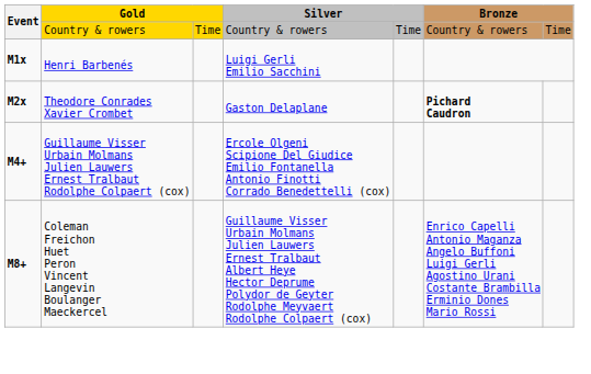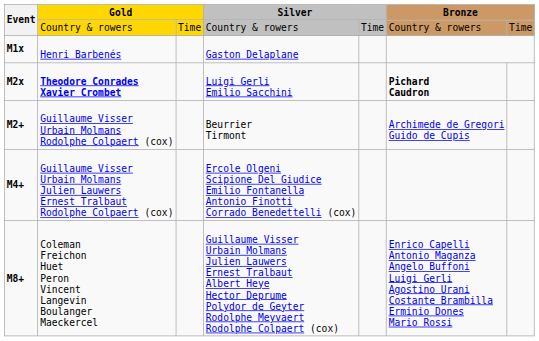 <table class="wikitable">
 <tr>
 <th rowspan="2">Event</th>
 <th colspan="2" style="background:gold;">Gold</th>
 <th colspan="2" style="background:silver;">Silver</th>
 <th colspan="2" style="background:#c96;">Bronze</th>
 </tr>
 <tr>
 <td style="background:gold;">Country & rowers</td>
 <td style="background:gold;">Time</td>
 <td style="background:silver;">Country & rowers</td>
 <td style="background:silver;">Time</td>
 <td style="background:#c96;">Country & rowers</td>
 <td style="background:#c96;">Time</td>
 </tr>
 <tr>
 <td><strong>M1x</strong></td>
 <td> <br> <a href='#'>Henri Barbenés</a></td>
 <td></td>
-<td> <br> <a href='#'>Luigi Gerli</a> <br> <a href='#'>Emilio Sacchini</a></td>
+<td> <br> <a href='#'>Gaston Delaplane</a></td>
 <td></td>
 <td colspan=2></td>
 </tr>
 <tr>
 <td><strong>M2x</strong></td>
-<td> <br> <a href='#'>Theodore Conrades</a> <br> <a href='#'>Xavier Crombet</a></td>
+<td><strong> <br> <a href='#'>Theodore Conrades</a> <br> <a href='#'>Xavier Crombet</a></strong></td>
 <td></td>
-<td> <br> <a href='#'>Gaston Delaplane</a></td>
+<td> <br> <a href='#'>Luigi Gerli</a> <br> <a href='#'>Emilio Sacchini</a></td>
 <td></td>
 <td><strong> <br> Pichard <br> Caudron</strong></td>
+<td></td>
+</tr>
+<tr>
+<td><strong>M2+</strong></td>
+<td> <br> <a href='#'>Guillaume Visser</a> <br> <a href='#'>Urbain Molmans</a> <br> <a href='#'>Rodolphe Colpaert</a> (cox)</td>
+<td></td>
+<td> <br> Beurrier <br> Tirmont</td>
+<td></td>
+<td> <br> <a href='#'>Archimede de Gregori</a> <br> <a href='#'>Guido de Cupis</a></td>
 <td></td>
 </tr>
 <tr>
 <td><strong>M4+</strong></td>
 <td> <br> <a href='#'>Guillaume Visser</a> <br> <a href='#'>Urbain Molmans</a> <br> <a href='#'>Julien Lauwers</a> <br> <a href='#'>Ernest Tralbaut</a> <br> <a href='#'>Rodolphe Colpaert</a> (cox)</td>
 <td></td>
 <td> <br> <a href='#'>Ercole Olgeni</a> <br> <a href='#'>Scipione Del Giudice</a> <br> <a href='#'>Emilio Fontanella</a> <br> <a href='#'>Antonio Finotti</a> <br> <a href='#'>Corrado Benedettelli</a> (cox)</td>
 <td></td>
 <td></td>
 <td></td>
 </tr>
 <tr>
 <td><strong>M8+</strong></td>
 <td> <br> Coleman <br> Freichon <br> Huet <br> Peron <br> Vincent <br> Langevin <br> Boulanger <br> Maeckercel</td>
 <td></td>
 <td> <br> <a href='#'>Guillaume Visser</a> <br> <a href='#'>Urbain Molmans</a> <br> <a href='#'>Julien Lauwers</a> <br> <a href='#'>Ernest Tralbaut</a> <br> <a href='#'>Albert Heye</a> <br> <a href='#'>Hector Deprume</a> <br> <a href='#'>Polydor de Geyter</a> <br> <a href='#'>Rodolphe Meyvaert</a> <br> <a href='#'>Rodolphe Colpaert</a> (cox)</td>
 <td></td>
 <td> <br> <a href='#'>Enrico Capelli</a> <br> <a href='#'>Antonio Maganza</a> <br> <a href='#'>Angelo Buffoni</a> <br> <a href='#'>Luigi Gerli</a> <br> <a href='#'>Agostino Urani</a> <br> <a href='#'>Costante Brambilla</a> <br> <a href='#'>Erminio Dones</a> <br> <a href='#'>Mario Rossi</a></td>
 <td></td>
 </tr>
 </table>
